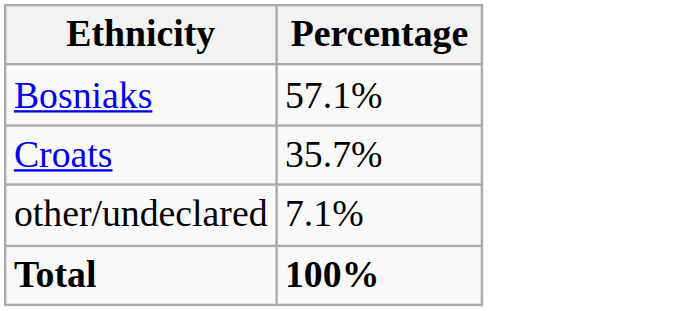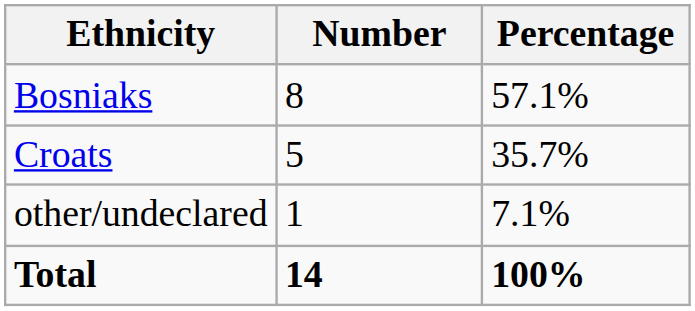 <table class="wikitable">
 <tr>
 <th width="100px">Ethnicity</th>
+<th width="80px">Number</th>
 <th width="80px">Percentage</th>
 </tr>
 <tr>
 <td><a href='#'>Bosniaks</a></td>
+<td>8</td>
 <td>57.1%</td>
 </tr>
 <tr>
 <td><a href='#'>Croats</a></td>
+<td>5</td>
 <td>35.7%</td>
 </tr>
 <tr>
 <td>other/undeclared</td>
+<td>1</td>
 <td>7.1%</td>
 </tr>
 <tr>
 <td><strong>Total</strong></td>
+<td><strong>14</strong></td>
 <td><strong>100%</strong></td>
 </tr>
 </table>
